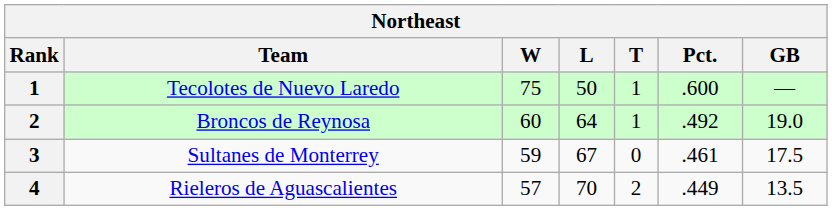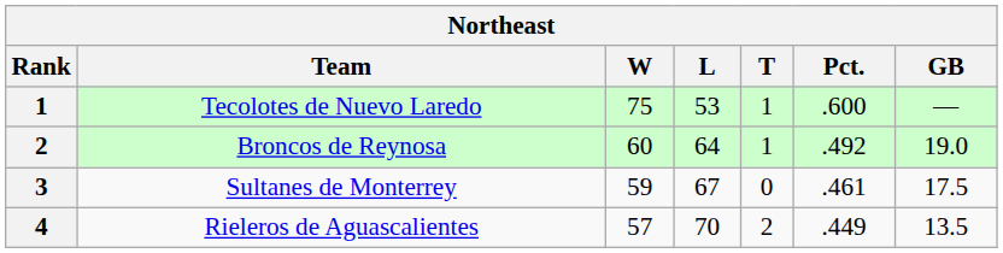 <table class="wikitable plainrowheaders" width="100%" style="text-align:center;">
 <tr>
 <th colspan="7">Northeast</th>
 </tr>
 <tr>
 <th scope="col" width="5%">Rank</th>
 <th>Team</th>
 <th>W</th>
 <th>L</th>
 <th>T</th>
 <th>Pct.</th>
 <th>GB</th>
 </tr>
 <tr style="background-color:#ccffcc;">
 <th>1</th>
 <td><a href='#'>Tecolotes de Nuevo Laredo</a></td>
 <td>75</td>
-<td>50</td>
+<td>53</td>
 <td>1</td>
 <td>.600</td>
 <td>—</td>
 </tr>
 <tr style="background-color:#ccffcc;">
 <th>2</th>
 <td><a href='#'>Broncos de Reynosa</a></td>
 <td>60</td>
 <td>64</td>
 <td>1</td>
 <td>.492</td>
 <td>19.0</td>
 </tr>
 <tr>
 <th>3</th>
 <td><a href='#'>Sultanes de Monterrey</a></td>
 <td>59</td>
 <td>67</td>
 <td>0</td>
 <td>.461</td>
 <td>17.5</td>
 </tr>
 <tr>
 <th>4</th>
 <td><a href='#'>Rieleros de Aguascalientes</a></td>
 <td>57</td>
 <td>70</td>
 <td>2</td>
 <td>.449</td>
 <td>13.5</td>
 </tr>
 </table>
